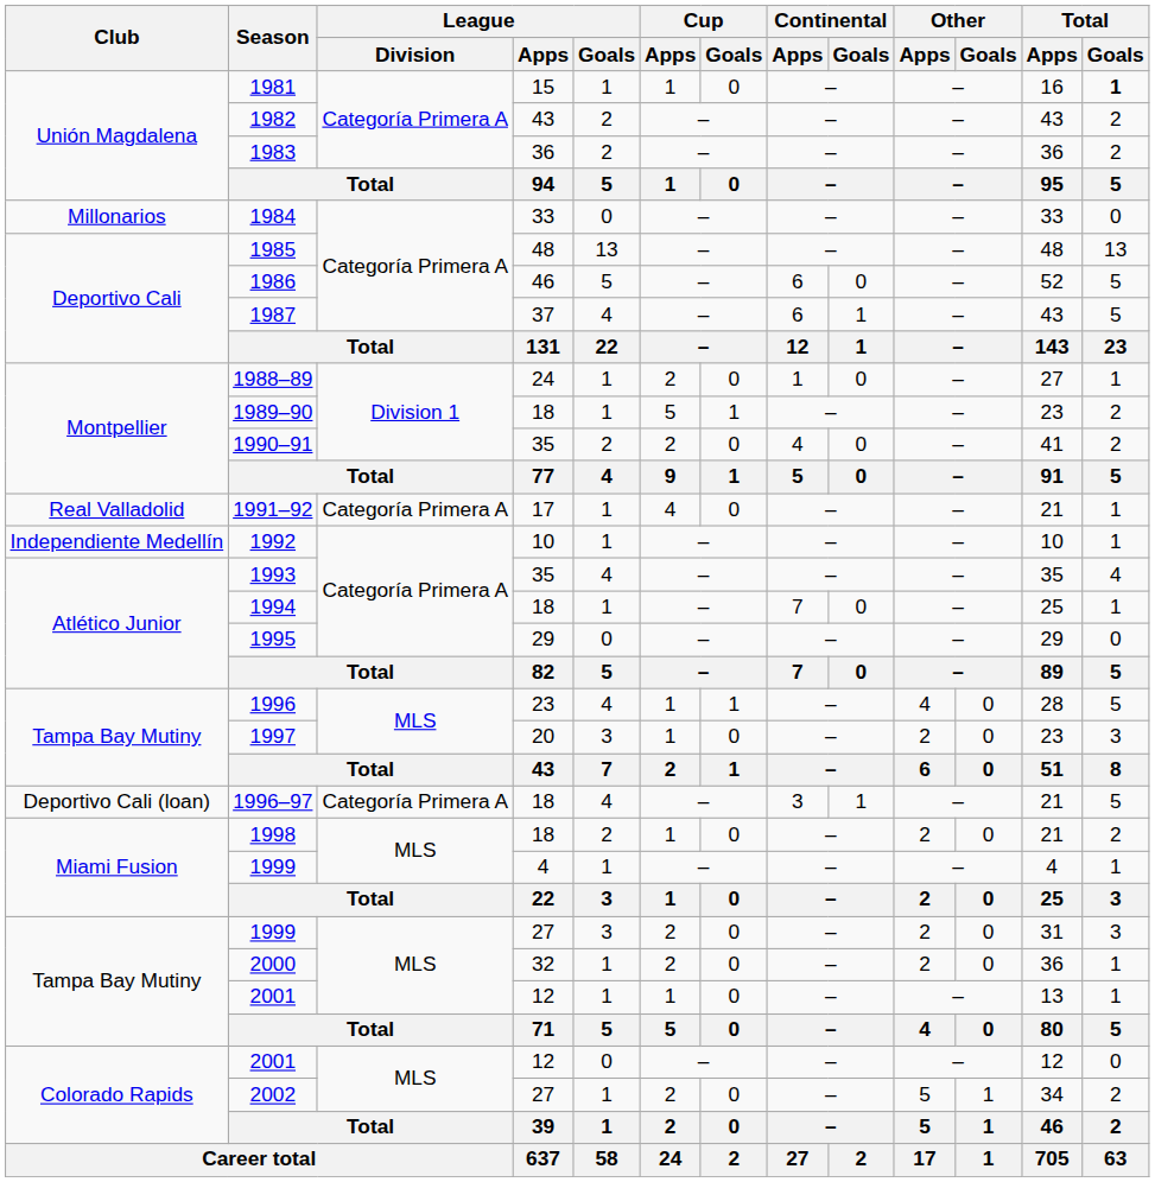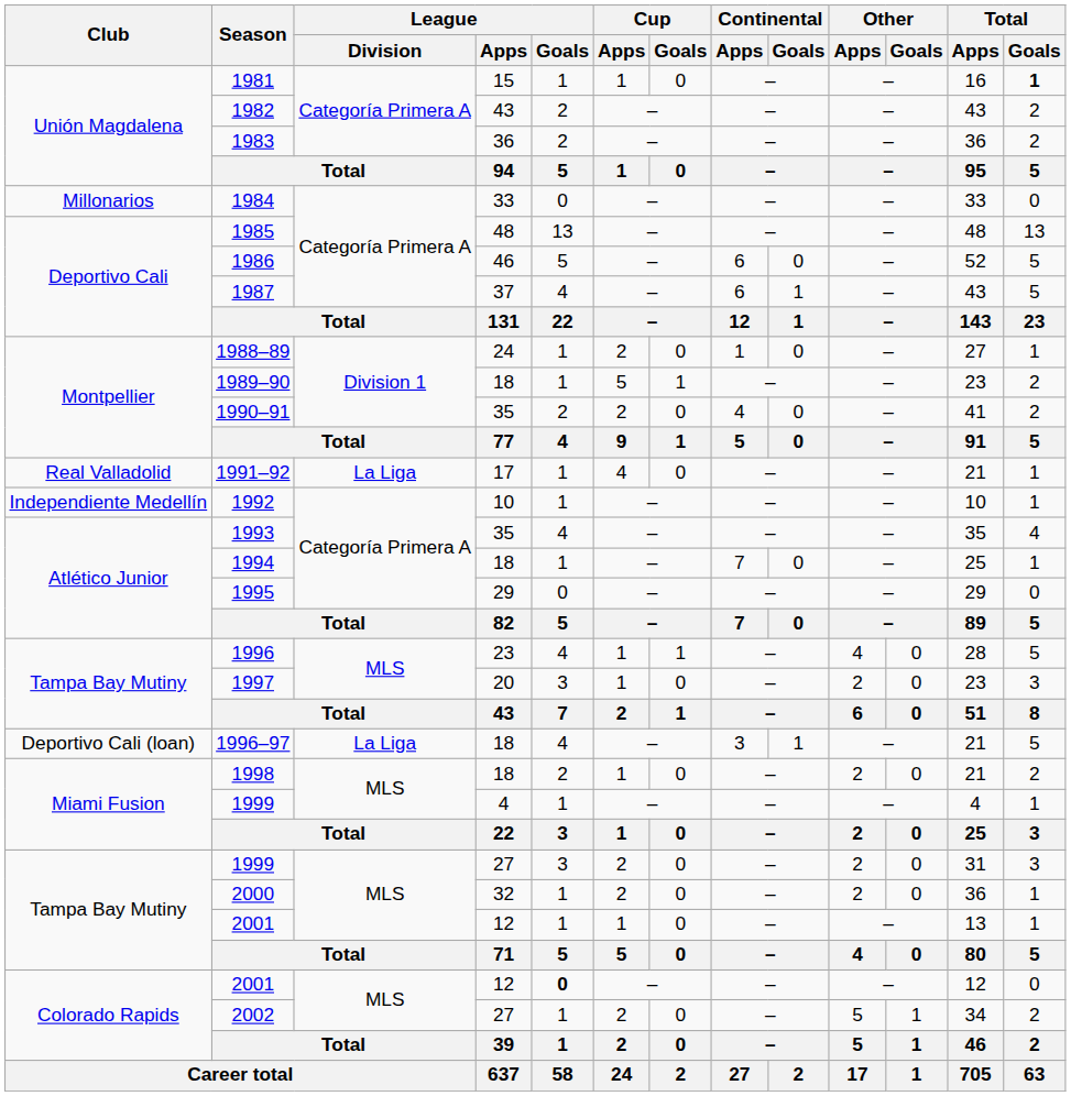 <table class="wikitable" style="text-align:center">
 <tr>
 <th rowspan="2">Club</th>
 <th rowspan="2">Season</th>
 <th colspan="3">League</th>
 <th colspan="2">Cup</th>
 <th colspan="2">Continental</th>
 <th colspan="2">Other</th>
 <th colspan="2">Total</th>
 </tr>
 <tr>
 <th>Division</th>
 <th>Apps</th>
 <th>Goals</th>
 <th>Apps</th>
 <th>Goals</th>
 <th>Apps</th>
 <th>Goals</th>
 <th>Apps</th>
 <th>Goals</th>
 <th>Apps</th>
 <th>Goals</th>
 </tr>
 <tr>
 <td rowspan="4"><a href='#'>Unión Magdalena</a></td>
 <td><a href='#'>1981</a></td>
 <td rowspan="3"><a href='#'>Categoría Primera A</a></td>
 <td>15</td>
 <td>1</td>
 <td>1</td>
 <td>0</td>
 <td colspan="2">–</td>
 <td colspan="2">–</td>
 <td>16</td>
 <td><strong>1</strong></td>
 </tr>
 <tr>
 <td><a href='#'>1982</a></td>
 <td>43</td>
 <td>2</td>
 <td colspan="2">–</td>
 <td colspan="2">–</td>
 <td colspan="2">–</td>
 <td>43</td>
 <td>2</td>
 </tr>
 <tr>
 <td><a href='#'>1983</a></td>
 <td>36</td>
 <td>2</td>
 <td colspan="2">–</td>
 <td colspan="2">–</td>
 <td colspan="2">–</td>
 <td>36</td>
 <td>2</td>
 </tr>
 <tr>
 <th colspan="2">Total</th>
 <th>94</th>
 <th>5</th>
 <th>1</th>
 <th>0</th>
 <th colspan="2">–</th>
 <th colspan="2">–</th>
 <th>95</th>
 <th>5</th>
 </tr>
 <tr>
 <td><a href='#'>Millonarios</a></td>
 <td><a href='#'>1984</a></td>
 <td rowspan="4">Categoría Primera A</td>
 <td>33</td>
 <td>0</td>
 <td colspan="2">–</td>
 <td colspan="2">–</td>
 <td colspan="2">–</td>
 <td>33</td>
 <td>0</td>
 </tr>
 <tr>
 <td rowspan="4"><a href='#'>Deportivo Cali</a></td>
 <td><a href='#'>1985</a></td>
 <td>48</td>
 <td>13</td>
 <td colspan="2">–</td>
 <td colspan="2">–</td>
 <td colspan="2">–</td>
 <td>48</td>
 <td>13</td>
 </tr>
 <tr>
 <td><a href='#'>1986</a></td>
 <td>46</td>
 <td>5</td>
 <td colspan="2">–</td>
 <td>6</td>
 <td>0</td>
 <td colspan="2">–</td>
 <td>52</td>
 <td>5</td>
 </tr>
 <tr>
 <td><a href='#'>1987</a></td>
 <td>37</td>
 <td>4</td>
 <td colspan="2">–</td>
 <td>6</td>
 <td>1</td>
 <td colspan="2">–</td>
 <td>43</td>
 <td>5</td>
 </tr>
 <tr>
 <th colspan="2">Total</th>
 <th>131</th>
 <th>22</th>
 <th colspan="2">–</th>
 <th>12</th>
 <th>1</th>
 <th colspan="2">–</th>
 <th>143</th>
 <th>23</th>
 </tr>
 <tr>
 <td rowspan="4"><a href='#'>Montpellier</a></td>
 <td><a href='#'>1988–89</a></td>
 <td rowspan="3"><a href='#'>Division 1</a></td>
 <td>24</td>
 <td>1</td>
 <td>2</td>
 <td>0</td>
 <td>1</td>
 <td>0</td>
 <td colspan="2">–</td>
 <td>27</td>
 <td>1</td>
 </tr>
 <tr>
 <td><a href='#'>1989–90</a></td>
 <td>18</td>
 <td>1</td>
 <td>5</td>
 <td>1</td>
 <td colspan="2">–</td>
 <td colspan="2">–</td>
 <td>23</td>
 <td>2</td>
 </tr>
 <tr>
 <td><a href='#'>1990–91</a></td>
 <td>35</td>
 <td>2</td>
 <td>2</td>
 <td>0</td>
 <td>4</td>
 <td>0</td>
 <td colspan="2">–</td>
 <td>41</td>
 <td>2</td>
 </tr>
 <tr>
 <th colspan="2">Total</th>
 <th>77</th>
 <th>4</th>
 <th>9</th>
 <th>1</th>
 <th>5</th>
 <th>0</th>
 <th colspan="2">–</th>
 <th>91</th>
 <th>5</th>
 </tr>
 <tr>
 <td><a href='#'>Real Valladolid</a></td>
 <td><a href='#'>1991–92</a></td>
-<td>Categoría Primera A</td>
+<td><a href='#'>La Liga</a></td>
 <td>17</td>
 <td>1</td>
 <td>4</td>
 <td>0</td>
 <td colspan="2">–</td>
 <td colspan="2">–</td>
 <td>21</td>
 <td>1</td>
 </tr>
 <tr>
 <td><a href='#'>Independiente Medellín</a></td>
 <td><a href='#'>1992</a></td>
 <td rowspan="4">Categoría Primera A</td>
 <td>10</td>
 <td>1</td>
 <td colspan="2">–</td>
 <td colspan="2">–</td>
 <td colspan="2">–</td>
 <td>10</td>
 <td>1</td>
 </tr>
 <tr>
 <td rowspan="4"><a href='#'>Atlético Junior</a></td>
 <td><a href='#'>1993</a></td>
 <td>35</td>
 <td>4</td>
 <td colspan="2">–</td>
 <td colspan="2">–</td>
 <td colspan="2">–</td>
 <td>35</td>
 <td>4</td>
 </tr>
 <tr>
 <td><a href='#'>1994</a></td>
 <td>18</td>
 <td>1</td>
 <td colspan="2">–</td>
 <td>7</td>
 <td>0</td>
 <td colspan="2">–</td>
 <td>25</td>
 <td>1</td>
 </tr>
 <tr>
 <td><a href='#'>1995</a></td>
 <td>29</td>
 <td>0</td>
 <td colspan="2">–</td>
 <td colspan="2">–</td>
 <td colspan="2">–</td>
 <td>29</td>
 <td>0</td>
 </tr>
 <tr>
 <th colspan="2">Total</th>
 <th>82</th>
 <th>5</th>
 <th colspan="2">–</th>
 <th>7</th>
 <th>0</th>
 <th colspan="2">–</th>
 <th>89</th>
 <th>5</th>
 </tr>
 <tr>
 <td rowspan="3"><a href='#'>Tampa Bay Mutiny</a></td>
 <td><a href='#'>1996</a></td>
 <td rowspan="2"><a href='#'>MLS</a></td>
 <td>23</td>
 <td>4</td>
 <td>1</td>
 <td>1</td>
 <td colspan="2">–</td>
 <td>4</td>
 <td>0</td>
 <td>28</td>
 <td>5</td>
 </tr>
 <tr>
 <td><a href='#'>1997</a></td>
 <td>20</td>
 <td>3</td>
 <td>1</td>
 <td>0</td>
 <td colspan="2">–</td>
 <td>2</td>
 <td>0</td>
 <td>23</td>
 <td>3</td>
 </tr>
 <tr>
 <th colspan="2">Total</th>
 <th>43</th>
 <th>7</th>
 <th>2</th>
 <th>1</th>
 <th colspan="2">–</th>
 <th>6</th>
 <th>0</th>
 <th>51</th>
 <th>8</th>
 </tr>
 <tr>
 <td>Deportivo Cali (loan)</td>
 <td><a href='#'>1996–97</a></td>
-<td>Categoría Primera A</td>
+<td><a href='#'>La Liga</a></td>
 <td>18</td>
 <td>4</td>
 <td colspan="2">–</td>
 <td>3</td>
 <td>1</td>
 <td colspan="2">–</td>
 <td>21</td>
 <td>5</td>
 </tr>
 <tr>
 <td rowspan="3"><a href='#'>Miami Fusion</a></td>
 <td><a href='#'>1998</a></td>
 <td rowspan="2">MLS</td>
 <td>18</td>
 <td>2</td>
 <td>1</td>
 <td>0</td>
 <td colspan="2">–</td>
 <td>2</td>
 <td>0</td>
 <td>21</td>
 <td>2</td>
 </tr>
 <tr>
 <td><a href='#'>1999</a></td>
 <td>4</td>
 <td>1</td>
 <td colspan="2">–</td>
 <td colspan="2">–</td>
 <td colspan="2">–</td>
 <td>4</td>
 <td>1</td>
 </tr>
 <tr>
 <th colspan="2">Total</th>
 <th>22</th>
 <th>3</th>
 <th>1</th>
 <th>0</th>
 <th colspan="2">–</th>
 <th>2</th>
 <th>0</th>
 <th>25</th>
 <th>3</th>
 </tr>
 <tr>
 <td rowspan="4">Tampa Bay Mutiny</td>
 <td><a href='#'>1999</a></td>
 <td rowspan="3">MLS</td>
 <td>27</td>
 <td>3</td>
 <td>2</td>
 <td>0</td>
 <td colspan="2">–</td>
 <td>2</td>
 <td>0</td>
 <td>31</td>
 <td>3</td>
 </tr>
 <tr>
 <td><a href='#'>2000</a></td>
 <td>32</td>
 <td>1</td>
 <td>2</td>
 <td>0</td>
 <td colspan="2">–</td>
 <td>2</td>
 <td>0</td>
 <td>36</td>
 <td>1</td>
 </tr>
 <tr>
 <td><a href='#'>2001</a></td>
 <td>12</td>
 <td>1</td>
 <td>1</td>
 <td>0</td>
 <td colspan="2">–</td>
 <td colspan="2">–</td>
 <td>13</td>
 <td>1</td>
 </tr>
 <tr>
 <th colspan="2">Total</th>
 <th>71</th>
 <th>5</th>
 <th>5</th>
 <th>0</th>
 <th colspan="2">–</th>
 <th>4</th>
 <th>0</th>
 <th>80</th>
 <th>5</th>
 </tr>
 <tr>
 <td rowspan="3"><a href='#'>Colorado Rapids</a></td>
 <td><a href='#'>2001</a></td>
 <td rowspan="2">MLS</td>
 <td>12</td>
-<td>0</td>
+<td><strong>0</strong></td>
 <td colspan="2">–</td>
 <td colspan="2">–</td>
 <td colspan="2">–</td>
 <td>12</td>
 <td>0</td>
 </tr>
 <tr>
 <td><a href='#'>2002</a></td>
 <td>27</td>
 <td>1</td>
 <td>2</td>
 <td>0</td>
 <td colspan="2">–</td>
 <td>5</td>
 <td>1</td>
 <td>34</td>
 <td>2</td>
 </tr>
 <tr>
 <th colspan="2">Total</th>
 <th>39</th>
 <th>1</th>
 <th>2</th>
 <th>0</th>
 <th colspan="2">–</th>
 <th>5</th>
 <th>1</th>
 <th>46</th>
 <th>2</th>
 </tr>
 <tr>
 <th colspan="3">Career total</th>
 <th>637</th>
 <th>58</th>
 <th>24</th>
 <th>2</th>
 <th>27</th>
 <th>2</th>
 <th>17</th>
 <th>1</th>
 <th>705</th>
 <th>63</th>
 </tr>
 </table>
